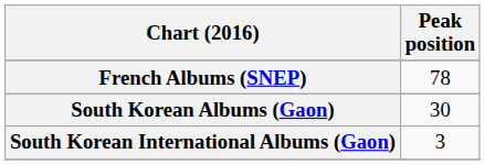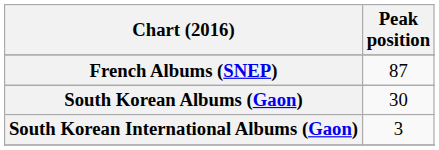 <table class="wikitable sortable plainrowheaders" style="text-align:center">
 <tr>
 <th scope="col">Chart (2016)</th>
 <th scope="col">Peak<br>position</th>
 </tr>
 <tr>
 </tr>
 <tr>
 </tr>
 <tr>
 </tr>
 <tr>
 </tr>
 <tr>
 </tr>
 <tr>
 </tr>
 <tr>
 </tr>
 <tr>
 </tr>
 <tr>
 <th scope="row">French Albums (<a href='#'>SNEP</a>)</th>
-<td>78</td>
+<td>87</td>
 </tr>
 <tr>
 </tr>
 <tr>
 </tr>
 <tr>
 </tr>
 <tr>
 </tr>
 <tr>
 </tr>
 <tr>
 </tr>
 <tr>
 </tr>
 <tr>
 </tr>
 <tr>
 </tr>
 <tr>
 <th scope="row">South Korean Albums (<a href='#'>Gaon</a>)</th>
 <td>30</td>
 </tr>
 <tr>
 <th scope="row">South Korean International Albums (<a href='#'>Gaon</a>)</th>
 <td>3</td>
 </tr>
 <tr>
 </tr>
 <tr>
 </tr>
 <tr>
 </tr>
 <tr>
 </tr>
 <tr>
 </tr>
 <tr>
 </tr>
 <tr>
 </tr>
 </table>
